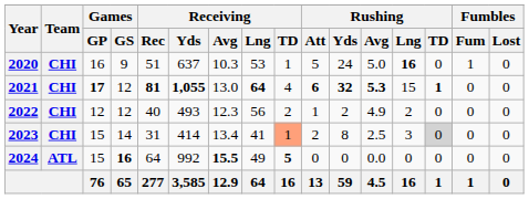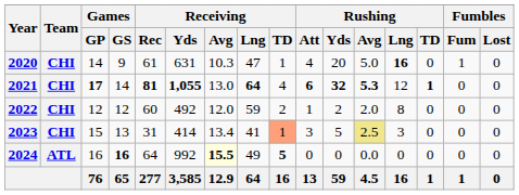 <table style="text-align:center;" class="wikitable">
 <tr style="font-weight:bold;background:#03202F;color:White;">
 </tr>
 <tr>
 <th rowspan="2">Year</th>
 <th rowspan="2">Team</th>
 <th colspan="2">Games</th>
 <th colspan="5">Receiving</th>
 <th colspan="5">Rushing</th>
 <th colspan="2">Fumbles</th>
 </tr>
 <tr>
 <th>GP</th>
 <th>GS</th>
 <th>Rec</th>
 <th>Yds</th>
 <th>Avg</th>
 <th>Lng</th>
 <th>TD</th>
 <th>Att</th>
 <th>Yds</th>
 <th>Avg</th>
 <th>Lng</th>
 <th>TD</th>
 <th>Fum</th>
 <th>Lost</th>
 </tr>
 <tr>
 <th><a href='#'>2020</a></th>
 <th><a href='#'>CHI</a></th>
-<td>16</td>
+<td>14</td>
 <td>9</td>
-<td>51</td>
-<td>637</td>
+<td>61</td>
+<td>631</td>
 <td>10.3</td>
-<td>53</td>
+<td>47</td>
 <td>1</td>
-<td>5</td>
-<td>24</td>
+<td>4</td>
+<td>20</td>
 <td>5.0</td>
 <td><strong>16</strong></td>
 <td>0</td>
 <td>1</td>
 <td>0</td>
 </tr>
 <tr>
 <th><a href='#'>2021</a></th>
 <th><a href='#'>CHI</a></th>
 <td><strong>17</strong></td>
-<td>12</td>
+<td>14</td>
 <td><strong>81</strong></td>
 <td><strong>1,055</strong></td>
 <td>13.0</td>
 <td><strong>64</strong></td>
 <td>4</td>
 <td><strong>6</strong></td>
 <td><strong>32</strong></td>
 <td><strong>5.3</strong></td>
-<td>15</td>
+<td>12</td>
 <td><strong>1</strong></td>
 <td>0</td>
 <td>0</td>
 </tr>
 <tr>
 <th><a href='#'>2022</a></th>
 <th><a href='#'>CHI</a></th>
 <td>12</td>
 <td>12</td>
-<td>40</td>
-<td>493</td>
-<td>12.3</td>
-<td>56</td>
+<td>60</td>
+<td>492</td>
+<td>12.0</td>
+<td>59</td>
 <td>2</td>
 <td>1</td>
 <td>2</td>
-<td>4.9</td>
-<td>2</td>
+<td>2.0</td>
+<td>8</td>
 <td>0</td>
 <td>0</td>
 <td>0</td>
 </tr>
 <tr>
 <th><a href='#'>2023</a></th>
 <th><a href='#'>CHI</a></th>
 <td>15</td>
-<td>14</td>
+<td>13</td>
 <td>31</td>
 <td>414</td>
 <td>13.4</td>
 <td>41</td>
 <td style="background: lightsalmon;">1</td>
-<td>2</td>
-<td>8</td>
-<td>2.5</td>
 <td>3</td>
-<td style="background: lightgrey;">0</td>
+<td>5</td>
+<td style="background: khaki;">2.5</td>
+<td>3</td>
+<td>0</td>
 <td>0</td>
 <td>0</td>
 </tr>
 <tr>
 <th><a href='#'>2024</a></th>
 <th><a href='#'>ATL</a></th>
-<td>15</td>
+<td>16</td>
 <td><strong> 16</strong></td>
 <td>64</td>
 <td>992</td>
-<td><strong>15.5</strong></td>
+<td style="background: lightyellow;"><strong>15.5</strong></td>
 <td>49</td>
 <td><strong>5</strong></td>
 <td>0</td>
 <td>0</td>
 <td>0.0</td>
 <td>0</td>
 <td>0</td>
 <td>0</td>
 <td>0</td>
 </tr>
 <tr>
 <th colspan="2"></th>
 <th>76</th>
 <th>65</th>
 <th>277</th>
 <th>3,585</th>
 <th>12.9</th>
 <th>64</th>
 <th>16</th>
 <th>13</th>
 <th>59</th>
 <th>4.5</th>
 <th>16</th>
 <th>1</th>
 <th>1</th>
 <th>0</th>
 </tr>
 </table>
